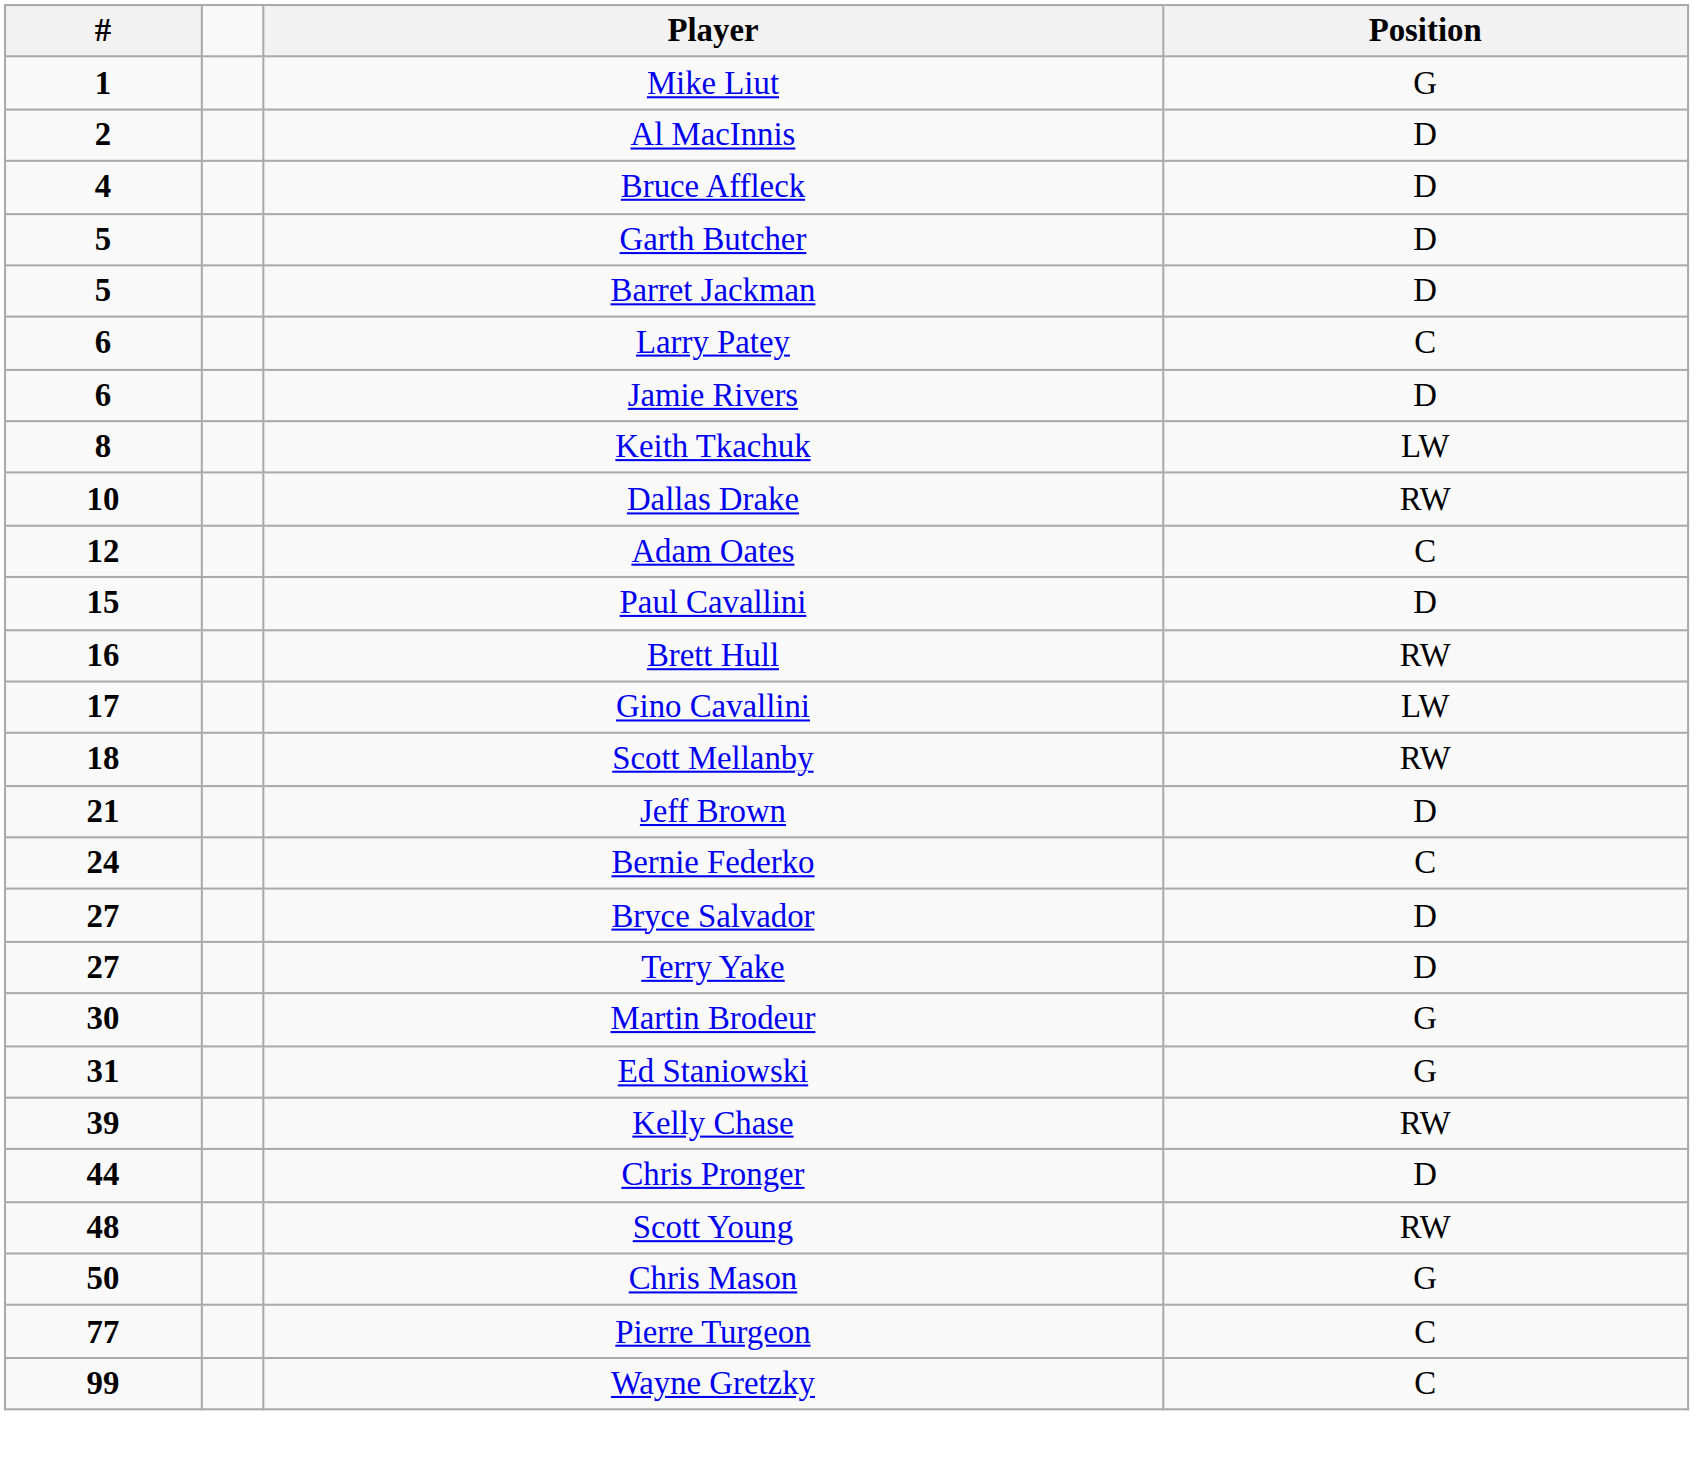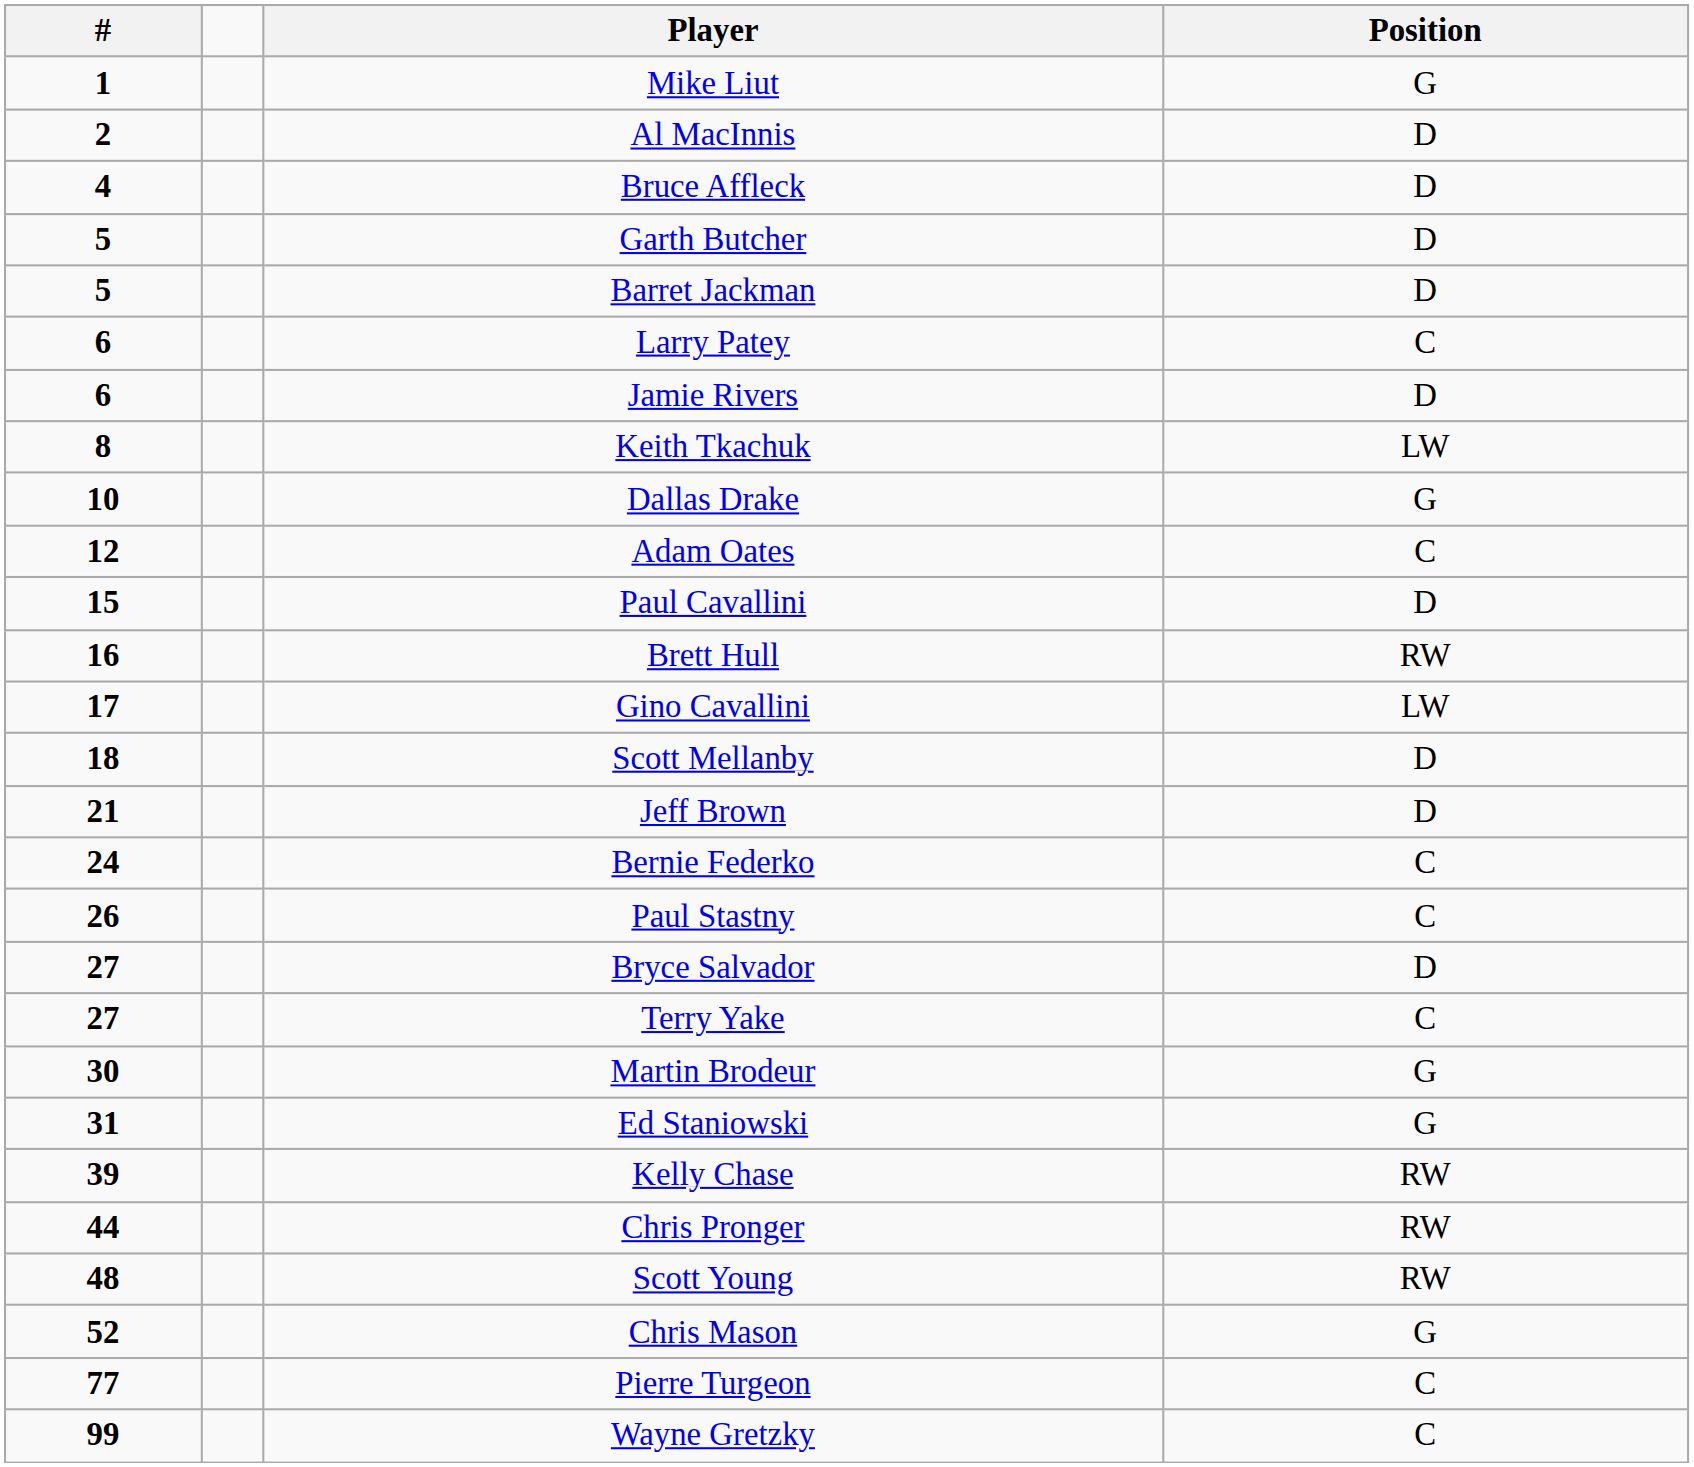 <table class="wikitable" style="width:65%; text-align:center;">
 <tr>
 <th>#</th>
 <td align=center></td>
 <th>Player</th>
 <th>Position</th>
 </tr>
 <tr>
 <td><strong>1</strong></td>
 <td></td>
 <td><a href='#'>Mike Liut</a></td>
 <td>G</td>
 </tr>
 <tr>
 <td><strong>2</strong></td>
 <td></td>
 <td><a href='#'>Al MacInnis</a></td>
 <td>D</td>
 </tr>
 <tr>
 <td><strong>4</strong></td>
 <td></td>
 <td><a href='#'>Bruce Affleck</a></td>
 <td>D</td>
 </tr>
 <tr>
 <td><strong>5</strong></td>
 <td></td>
 <td><a href='#'>Garth Butcher</a></td>
 <td>D</td>
 </tr>
 <tr>
 <td><strong>5</strong></td>
 <td></td>
 <td><a href='#'>Barret Jackman</a></td>
 <td>D</td>
 </tr>
 <tr>
 <td><strong>6</strong></td>
 <td></td>
 <td><a href='#'>Larry Patey</a></td>
 <td>C</td>
 </tr>
 <tr>
 <td><strong>6</strong></td>
 <td></td>
 <td><a href='#'>Jamie Rivers</a></td>
 <td>D</td>
 </tr>
 <tr>
 <td><strong>8</strong></td>
 <td></td>
 <td><a href='#'>Keith Tkachuk</a></td>
 <td>LW</td>
 </tr>
 <tr>
 <td><strong>10</strong></td>
 <td></td>
 <td><a href='#'>Dallas Drake</a></td>
-<td>RW</td>
+<td>G</td>
 </tr>
 <tr>
 <td><strong>12</strong></td>
 <td></td>
 <td><a href='#'>Adam Oates</a></td>
 <td>C</td>
 </tr>
 <tr>
 <td><strong>15</strong></td>
 <td></td>
 <td><a href='#'>Paul Cavallini</a></td>
 <td>D</td>
 </tr>
 <tr>
 <td><strong>16</strong></td>
 <td></td>
 <td><a href='#'>Brett Hull</a></td>
 <td>RW</td>
 </tr>
 <tr>
 <td><strong>17</strong></td>
 <td></td>
 <td><a href='#'>Gino Cavallini</a></td>
 <td>LW</td>
 </tr>
 <tr>
 <td><strong>18</strong></td>
 <td></td>
 <td><a href='#'>Scott Mellanby</a></td>
-<td>RW</td>
+<td>D</td>
 </tr>
 <tr>
 <td><strong>21</strong></td>
 <td></td>
 <td><a href='#'>Jeff Brown</a></td>
 <td>D</td>
 </tr>
 <tr>
 <td><strong>24</strong></td>
 <td></td>
 <td><a href='#'>Bernie Federko</a></td>
 <td>C</td>
 </tr>
 <tr>
+<td><strong>26</strong></td>
+<td></td>
+<td><a href='#'>Paul Stastny</a></td>
+<td>C</td>
+</tr>
+<tr>
 <td><strong>27</strong></td>
 <td></td>
 <td><a href='#'>Bryce Salvador</a></td>
 <td>D</td>
 </tr>
 <tr>
 <td><strong>27</strong></td>
 <td></td>
 <td><a href='#'>Terry Yake</a></td>
-<td>D</td>
+<td>C</td>
 </tr>
 <tr>
 <td><strong>30</strong></td>
 <td></td>
 <td><a href='#'>Martin Brodeur</a></td>
 <td>G</td>
 </tr>
 <tr>
 <td><strong>31</strong></td>
 <td></td>
 <td><a href='#'>Ed Staniowski</a></td>
 <td>G</td>
 </tr>
 <tr>
 <td><strong>39</strong></td>
 <td></td>
 <td><a href='#'>Kelly Chase</a></td>
 <td>RW</td>
 </tr>
 <tr>
 <td><strong>44</strong></td>
 <td></td>
 <td><a href='#'>Chris Pronger</a></td>
-<td>D</td>
+<td>RW</td>
 </tr>
 <tr>
 <td><strong>48</strong></td>
 <td></td>
 <td><a href='#'>Scott Young</a></td>
 <td>RW</td>
 </tr>
 <tr>
-<td><strong>50</strong></td>
+<td><strong>52</strong></td>
 <td></td>
 <td><a href='#'>Chris Mason</a></td>
 <td>G</td>
 </tr>
 <tr>
 <td><strong>77</strong></td>
 <td></td>
 <td><a href='#'>Pierre Turgeon</a></td>
 <td>C</td>
 </tr>
 <tr>
 <td><strong>99</strong></td>
 <td></td>
 <td><a href='#'>Wayne Gretzky</a></td>
 <td>C</td>
 </tr>
 </table>
